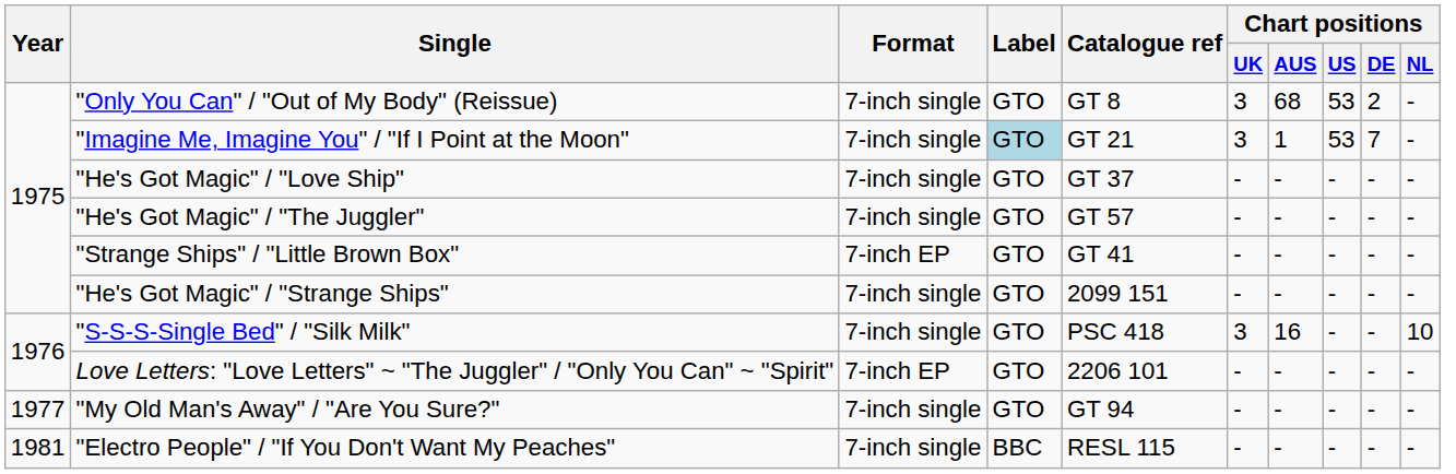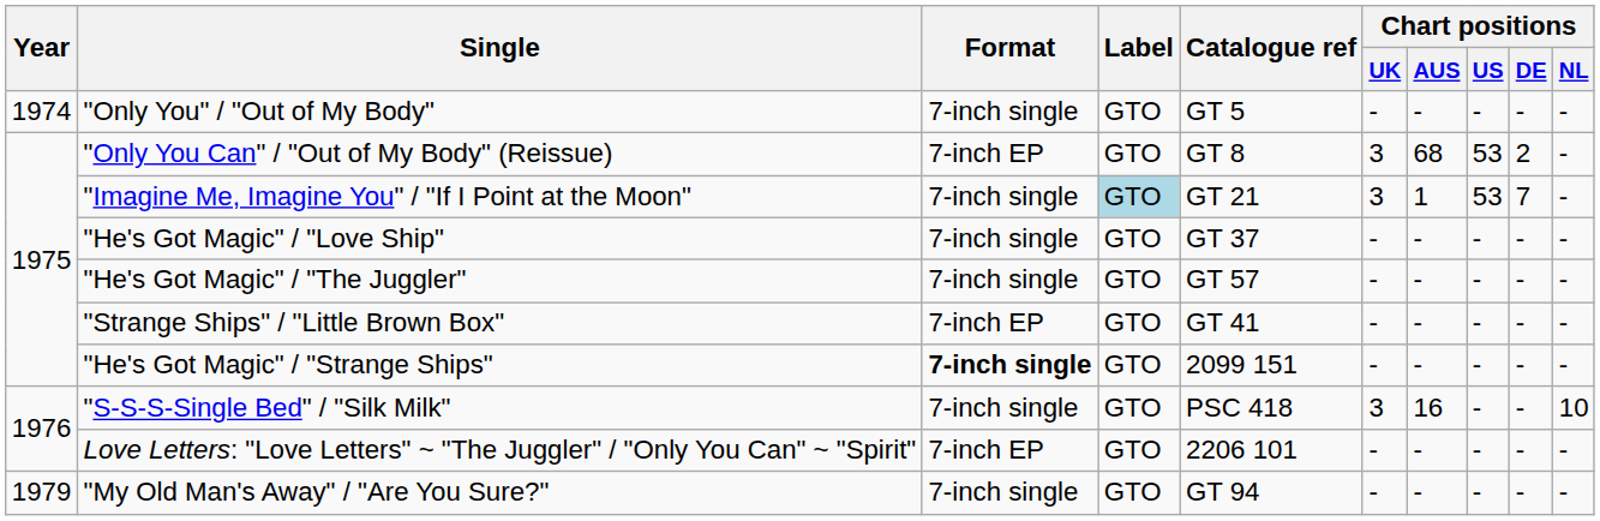 <table class="wikitable">
 <tr>
 <th rowspan="2">Year</th>
 <th rowspan="2">Single</th>
 <th rowspan="2">Format</th>
 <th rowspan="2">Label</th>
 <th rowspan="2">Catalogue ref</th>
 <th colspan="5">Chart positions</th>
 </tr>
 <tr>
 <th><small><a href='#'>UK</a></small></th>
 <th><small><a href='#'>AUS</a></small></th>
 <th><small><a href='#'>US</a></small></th>
 <th><small><a href='#'>DE</a></small></th>
 <th><small><a href='#'>NL</a></small></th>
 </tr>
 <tr>
+<td>1974</td>
+<td>"Only You" / "Out of My Body"</td>
+<td>7-inch single</td>
+<td>GTO</td>
+<td>GT 5</td>
+<td>-</td>
+<td>-</td>
+<td>-</td>
+<td>-</td>
+<td>-</td>
+</tr>
+<tr>
 <td rowspan="6">1975</td>
 <td>"<a href='#'>Only You Can</a>" / "Out of My Body" (Reissue)</td>
-<td>7-inch single</td>
+<td>7-inch EP</td>
 <td>GTO</td>
 <td>GT 8</td>
 <td>3</td>
 <td>68</td>
 <td>53</td>
 <td>2</td>
 <td>-</td>
 </tr>
 <tr>
 <td>"<a href='#'>Imagine Me, Imagine You</a>" / "If I Point at the Moon"</td>
 <td>7-inch single</td>
 <td style="background: lightblue;">GTO</td>
 <td>GT 21</td>
 <td>3</td>
 <td>1</td>
 <td>53</td>
 <td>7</td>
 <td>-</td>
 </tr>
 <tr>
 <td>"He's Got Magic" / "Love Ship"</td>
 <td>7-inch single</td>
 <td>GTO</td>
 <td>GT 37</td>
 <td>-</td>
 <td>-</td>
 <td>-</td>
 <td>-</td>
 <td>-</td>
 </tr>
 <tr>
 <td>"He's Got Magic" / "The Juggler"</td>
 <td>7-inch single</td>
 <td>GTO</td>
 <td>GT 57</td>
 <td>-</td>
 <td>-</td>
 <td>-</td>
 <td>-</td>
 <td>-</td>
 </tr>
 <tr>
 <td>"Strange Ships" / "Little Brown Box"</td>
 <td>7-inch EP</td>
 <td>GTO</td>
 <td>GT 41</td>
 <td>-</td>
 <td>-</td>
 <td>-</td>
 <td>-</td>
 <td>-</td>
 </tr>
 <tr>
 <td>"He's Got Magic" / "Strange Ships"</td>
-<td>7-inch single</td>
+<td><strong>7-inch single</strong></td>
 <td>GTO</td>
 <td>2099 151</td>
 <td>-</td>
 <td>-</td>
 <td>-</td>
 <td>-</td>
 <td>-</td>
 </tr>
 <tr>
 <td rowspan="2">1976</td>
 <td>"<a href='#'>S-S-S-Single Bed</a>" / "Silk Milk"</td>
 <td>7-inch single</td>
 <td>GTO</td>
 <td>PSC 418</td>
 <td>3</td>
 <td>16</td>
 <td>-</td>
 <td>-</td>
 <td>10</td>
 </tr>
 <tr>
 <td><em>Love Letters</em>: "Love Letters" ~ "The Juggler" / "Only You Can" ~ "Spirit"</td>
 <td>7-inch EP</td>
 <td>GTO</td>
 <td>2206 101</td>
 <td>-</td>
 <td>-</td>
 <td>-</td>
 <td>-</td>
 <td>-</td>
 </tr>
 <tr>
-<td>1977</td>
+<td>1979</td>
 <td>"My Old Man's Away" / "Are You Sure?"</td>
 <td>7-inch single</td>
 <td>GTO</td>
 <td>GT 94</td>
 <td>-</td>
 <td>-</td>
 <td>-</td>
 <td>-</td>
 <td>-</td>
 </tr>
-<tr>
-<td>1981</td>
-<td>"Electro People" / "If You Don't Want My Peaches"</td>
-<td>7-inch single</td>
-<td>BBC</td>
-<td>RESL 115</td>
-<td>-</td>
-<td>-</td>
-<td>-</td>
-<td>-</td>
-<td>-</td>
-</tr>
 </table>
